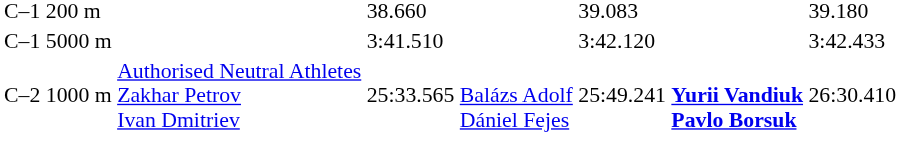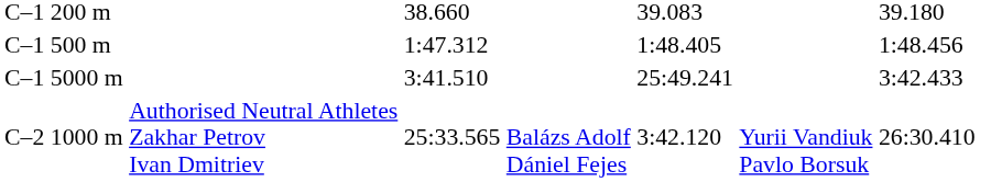 <table>
 <tr>
 <td>C–1 200 m<br></td>
 <td></td>
 <td>38.660</td>
 <td></td>
 <td>39.083</td>
 <td></td>
 <td>39.180</td>
 </tr>
 <tr>
+<td>C–1 500 m<br></td>
+<td></td>
+<td>1:47.312</td>
+<td></td>
+<td>1:48.405</td>
+<td></td>
+<td>1:48.456</td>
+</tr>
+<tr>
 <td>C–1 5000 m<br></td>
 <td></td>
 <td>3:41.510</td>
 <td></td>
-<td>3:42.120</td>
+<td>25:49.241</td>
 <td></td>
 <td>3:42.433</td>
 </tr>
 <tr>
 <td>C–2 1000 m<br></td>
 <td><a href='#'>Authorised Neutral Athletes</a><br><a href='#'>Zakhar Petrov</a><br><a href='#'>Ivan Dmitriev</a></td>
 <td>25:33.565</td>
 <td><br><a href='#'>Balázs Adolf</a><br><a href='#'>Dániel Fejes</a></td>
-<td>25:49.241</td>
-<td><strong><br><a href='#'>Yurii Vandiuk</a><br><a href='#'>Pavlo Borsuk</a></strong></td>
+<td>3:42.120</td>
+<td><br><a href='#'>Yurii Vandiuk</a><br><a href='#'>Pavlo Borsuk</a></td>
 <td>26:30.410</td>
 </tr>
 </table>
